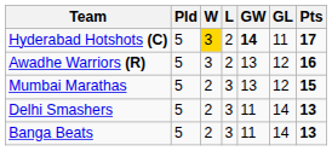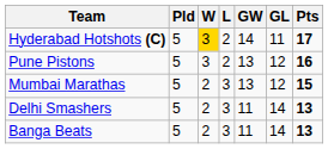 <table class="wikitable">
 <tr>
 <th>Team</th>
 <th>Pld</th>
 <th>W</th>
 <th>L</th>
 <th>GW</th>
 <th>GL</th>
 <th>Pts</th>
 </tr>
 <tr>
 <td><a href='#'>Hyderabad Hotshots</a> <strong>(C)</strong></td>
 <td>5</td>
 <td style="background: gold;">3</td>
 <td>2</td>
-<td><strong>14</strong></td>
+<td>14</td>
 <td>11</td>
 <td><strong>17</strong></td>
 </tr>
 <tr>
-<td><a href='#'>Awadhe Warriors</a> <strong>(R)</strong></td>
+<td><a href='#'>Pune Pistons</a></td>
 <td>5</td>
 <td>3</td>
 <td>2</td>
 <td>13</td>
 <td>12</td>
 <td><strong>16</strong></td>
 </tr>
 <tr>
 <td><a href='#'>Mumbai Marathas</a></td>
 <td>5</td>
 <td>2</td>
 <td>3</td>
 <td>13</td>
 <td>12</td>
 <td><strong>15</strong></td>
 </tr>
 <tr>
 <td><a href='#'>Delhi Smashers</a></td>
 <td>5</td>
 <td>2</td>
 <td>3</td>
 <td>11</td>
 <td>14</td>
 <td><strong>13</strong></td>
 </tr>
 <tr>
 <td><a href='#'>Banga Beats</a></td>
 <td>5</td>
 <td>2</td>
 <td>3</td>
 <td>11</td>
 <td>14</td>
 <td><strong>13</strong></td>
 </tr>
 </table>
